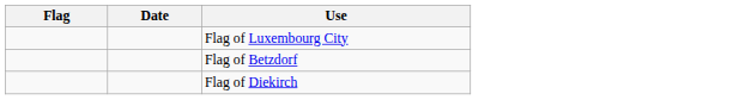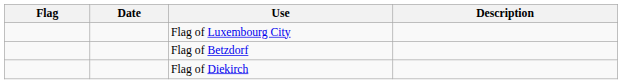 <table class="wikitable">
 <tr>
 <th width="110">Flag</th>
 <th width="100">Date</th>
 <th width="300">Use</th>
+<th width="300">Description</th>
 </tr>
 <tr>
 <td></td>
 <td></td>
 <td>Flag of <a href='#'>Luxembourg City</a></td>
+<td></td>
 </tr>
 <tr>
 <td></td>
 <td></td>
 <td>Flag of <a href='#'>Betzdorf</a></td>
+<td></td>
 </tr>
 <tr>
 <td></td>
 <td></td>
 <td>Flag of <a href='#'>Diekirch</a></td>
+<td></td>
 </tr>
 </table>
